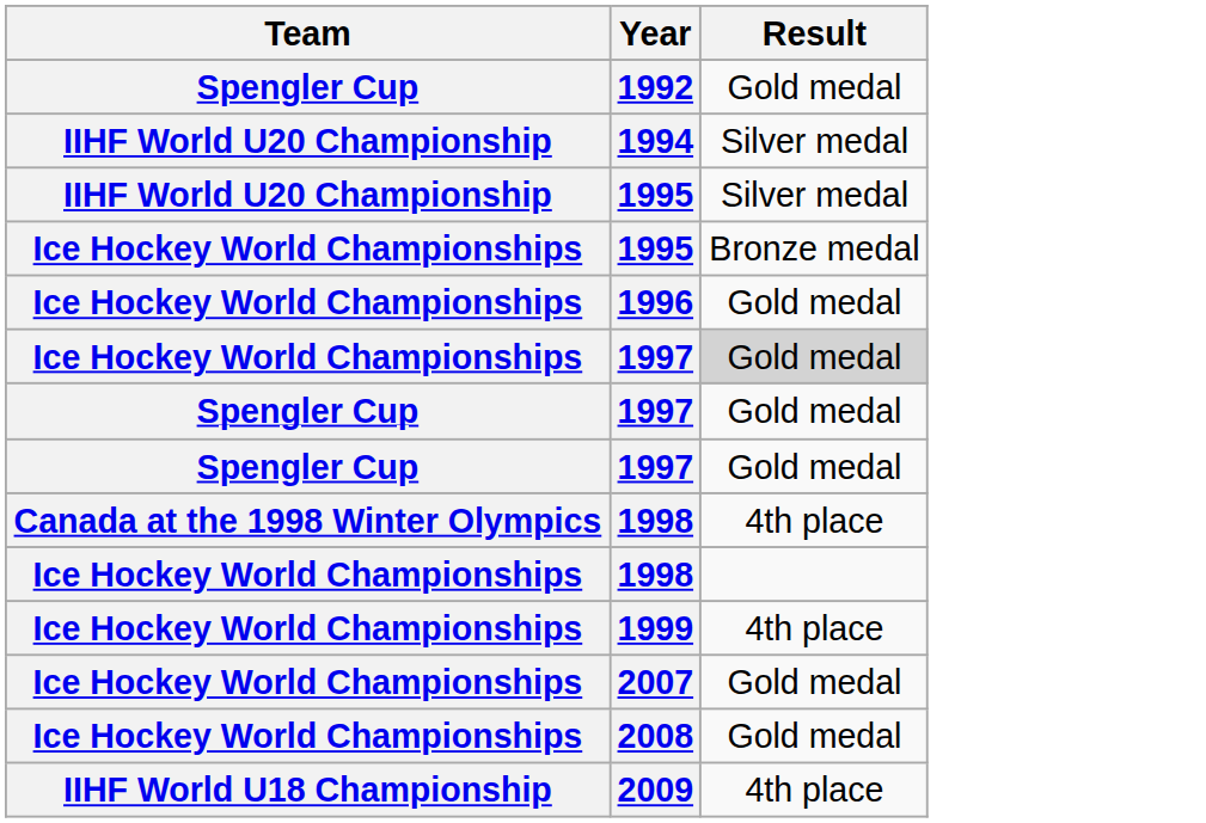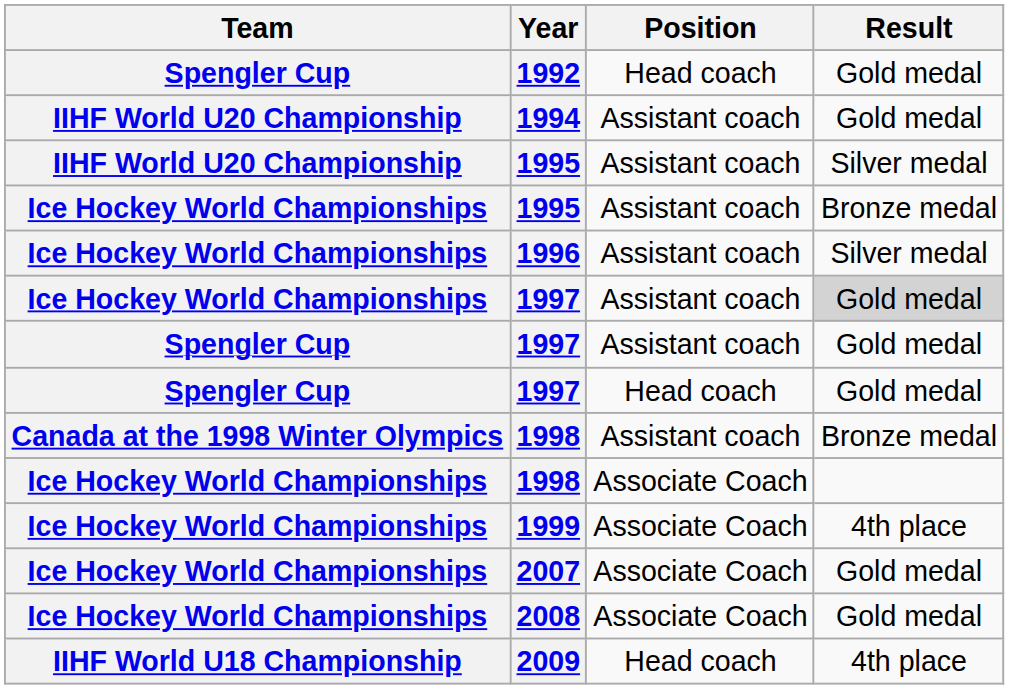 <table class="wikitable" style="font-size: 95%; text-align:center;">
 <tr>
 <th rowspan="1">Team</th>
 <th rowspan="1">Year</th>
+<th rowspan="1">Position</th>
 <th rowspan="1">Result</th>
 </tr>
 <tr>
 <th><a href='#'>Spengler Cup</a></th>
 <th><a href='#'>1992</a></th>
+<td>Head coach</td>
 <td>Gold medal</td>
 </tr>
 <tr>
 <th><a href='#'>IIHF World U20 Championship</a></th>
 <th><a href='#'>1994</a></th>
-<td>Silver medal</td>
+<td>Assistant coach</td>
+<td>Gold medal</td>
 </tr>
 <tr>
 <th><a href='#'>IIHF World U20 Championship</a></th>
 <th><a href='#'>1995</a></th>
+<td>Assistant coach</td>
 <td>Silver medal</td>
 </tr>
 <tr>
 <th><a href='#'>Ice Hockey World Championships</a></th>
 <th><a href='#'>1995</a></th>
+<td>Assistant coach</td>
 <td>Bronze medal</td>
 </tr>
 <tr>
 <th><a href='#'>Ice Hockey World Championships</a></th>
 <th><a href='#'>1996</a></th>
-<td>Gold medal</td>
+<td>Assistant coach</td>
+<td>Silver medal</td>
 </tr>
 <tr>
 <th><a href='#'>Ice Hockey World Championships</a></th>
 <th><a href='#'>1997</a></th>
+<td>Assistant coach</td>
 <td style="background: lightgrey;">Gold medal</td>
 </tr>
 <tr>
 <th><a href='#'>Spengler Cup</a></th>
 <th><a href='#'>1997</a></th>
+<td>Assistant coach</td>
 <td>Gold medal</td>
 </tr>
 <tr>
 <th><a href='#'>Spengler Cup</a></th>
 <th><a href='#'>1997</a></th>
+<td>Head coach</td>
 <td>Gold medal</td>
 </tr>
 <tr>
 <th><a href='#'>Canada at the 1998 Winter Olympics</a></th>
 <th><a href='#'>1998</a></th>
-<td>4th place</td>
+<td>Assistant coach</td>
+<td>Bronze medal</td>
 </tr>
 <tr>
 <th><a href='#'>Ice Hockey World Championships</a></th>
 <th><a href='#'>1998</a></th>
+<td>Associate Coach</td>
 <td></td>
 </tr>
 <tr>
 <th><a href='#'>Ice Hockey World Championships</a></th>
 <th><a href='#'>1999</a></th>
+<td>Associate Coach</td>
 <td>4th place</td>
 </tr>
 <tr>
 <th><a href='#'>Ice Hockey World Championships</a></th>
 <th><a href='#'>2007</a></th>
+<td>Associate Coach</td>
 <td>Gold medal</td>
 </tr>
 <tr>
 <th><a href='#'>Ice Hockey World Championships</a></th>
 <th><a href='#'>2008</a></th>
+<td>Associate Coach</td>
 <td>Gold medal</td>
 </tr>
 <tr>
 <th><a href='#'>IIHF World U18 Championship</a></th>
 <th><a href='#'>2009</a></th>
+<td>Head coach</td>
 <td>4th place</td>
 </tr>
 </table>
